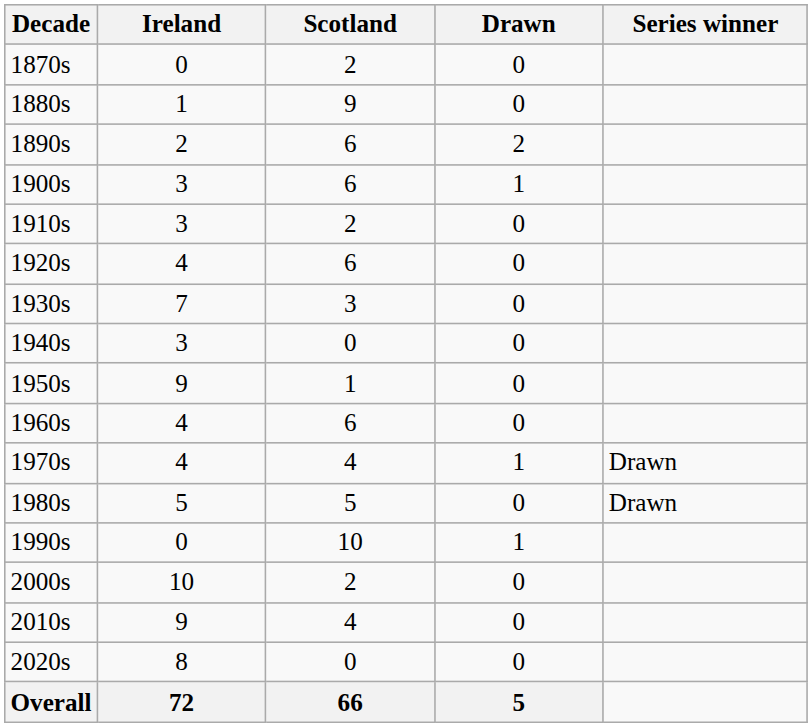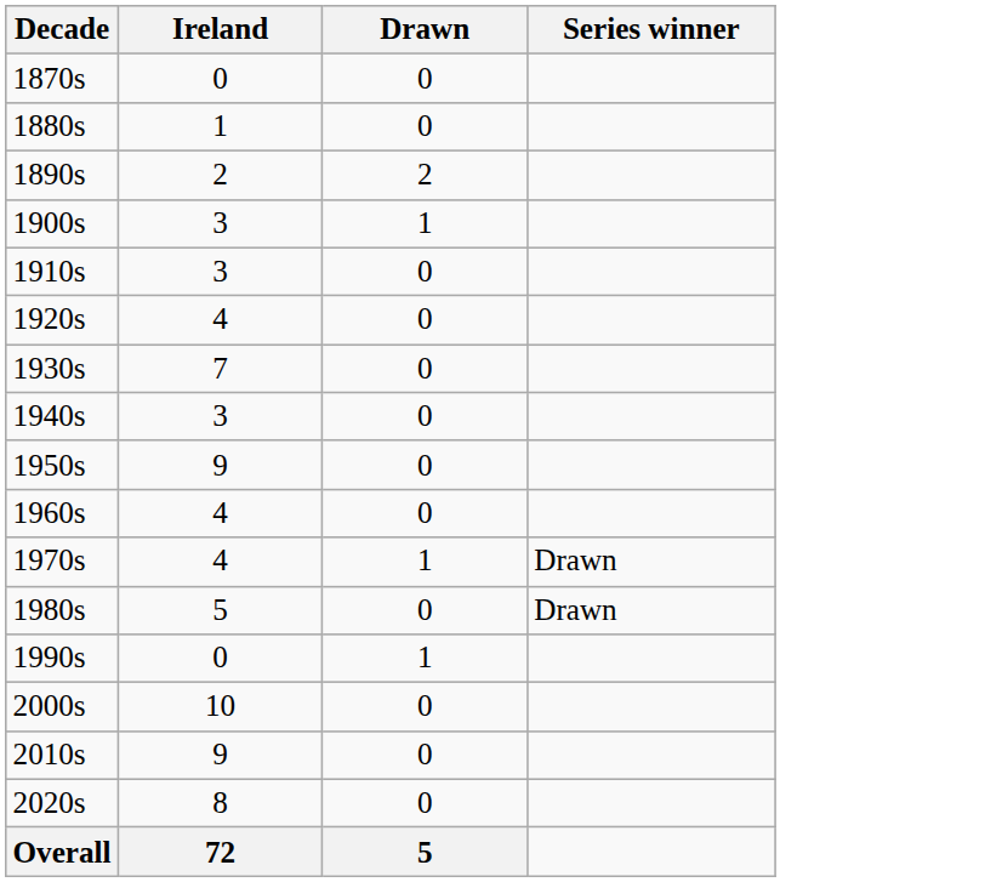 <table class="wikitable">
 <tr>
 <th>Decade</th>
 <th width="100">Ireland</th>
-<th width="100">Scotland</th>
 <th width="100">Drawn</th>
 <th width="123">Series winner</th>
 </tr>
 <tr>
 <td>1870s</td>
 <td align=center>0</td>
-<td align=center>2</td>
 <td align=center>0</td>
 <td></td>
 </tr>
 <tr>
 <td>1880s</td>
 <td align=center>1</td>
-<td align=center>9</td>
 <td align=center>0</td>
 <td></td>
 </tr>
 <tr>
 <td>1890s</td>
 <td align=center>2</td>
-<td align=center>6</td>
 <td align=center>2</td>
 <td></td>
 </tr>
 <tr>
 <td>1900s</td>
 <td align=center>3</td>
-<td align=center>6</td>
 <td align=center>1</td>
 <td></td>
 </tr>
 <tr>
 <td>1910s</td>
 <td align=center>3</td>
-<td align=center>2</td>
 <td align=center>0</td>
 <td></td>
 </tr>
 <tr>
 <td>1920s</td>
 <td align=center>4</td>
-<td align=center>6</td>
 <td align=center>0</td>
 <td></td>
 </tr>
 <tr>
 <td>1930s</td>
 <td align=center>7</td>
-<td align=center>3</td>
 <td align=center>0</td>
 <td></td>
 </tr>
 <tr>
 <td>1940s</td>
 <td align=center>3</td>
 <td align=center>0</td>
-<td align=center>0</td>
 <td></td>
 </tr>
 <tr>
 <td>1950s</td>
 <td align=center>9</td>
-<td align=center>1</td>
 <td align=center>0</td>
 <td></td>
 </tr>
 <tr>
 <td>1960s</td>
 <td align=center>4</td>
-<td align=center>6</td>
 <td align=center>0</td>
 <td></td>
 </tr>
 <tr>
 <td>1970s</td>
-<td align=center>4</td>
 <td align=center>4</td>
 <td align=center>1</td>
 <td>Drawn</td>
 </tr>
 <tr>
 <td>1980s</td>
 <td align=center>5</td>
-<td align=center>5</td>
 <td align=center>0</td>
 <td>Drawn</td>
 </tr>
 <tr>
 <td>1990s</td>
 <td align=center>0</td>
-<td align=center>10</td>
 <td align=center>1</td>
 <td></td>
 </tr>
 <tr>
 <td>2000s</td>
 <td align=center>10</td>
-<td align=center>2</td>
 <td align=center>0</td>
 <td></td>
 </tr>
 <tr>
 <td>2010s</td>
 <td align=center>9</td>
-<td align=center>4</td>
 <td align=center>0</td>
 <td></td>
 </tr>
 <tr>
 <td>2020s</td>
 <td align=center>8</td>
 <td align=center>0</td>
-<td align=center>0</td>
 <td></td>
 </tr>
 <tr>
 <th>Overall</th>
 <th>72</th>
-<th>66</th>
 <th>5</th>
 <td><strong></strong></td>
 </tr>
 </table>
